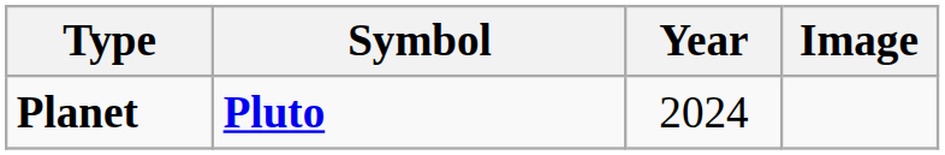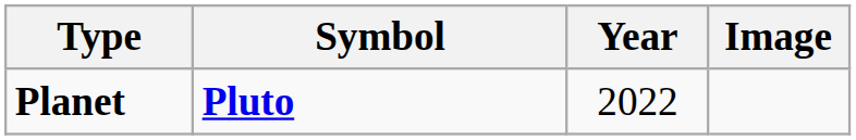 <table class="wikitable">
 <tr>
 <th width="20%">Type</th>
 <th width="40%">Symbol</th>
 <th width="15%">Year</th>
 <th width="15%">Image</th>
 </tr>
 <tr>
 <td><strong>Planet</strong></td>
 <td><strong><a href='#'>Pluto</a></strong></td>
-<td align="center">2024</td>
+<td align="center">2022</td>
 <td align="center"></td>
 </tr>
 </table>
